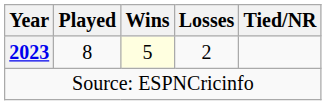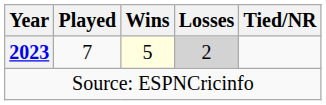 <table class="wikitable" style="text-align:center;">
 <tr>
 <th>Year</th>
 <th>Played</th>
 <th>Wins</th>
 <th>Losses</th>
 <th>Tied/NR</th>
 </tr>
 <tr>
 <th><a href='#'>2023</a></th>
-<td>8</td>
+<td>7</td>
 <td style="background: lightyellow;">5</td>
-<td>2</td>
+<td style="background: lightgrey;">2</td>
 <td></td>
 </tr>
 <tr>
 <td colspan="5">Source: ESPNCricinfo</td>
 </tr>
 </table>
